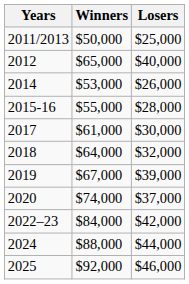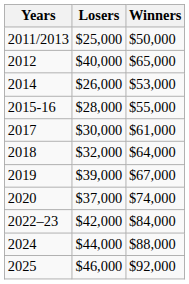 <table class="wikitable">
 <tr>
 <th>Years</th>
+<th>Losers</th>
 <th>Winners</th>
-<th>Losers</th>
 </tr>
 <tr>
 <td>2011/2013</td>
+<td>$25,000</td>
 <td>$50,000</td>
-<td>$25,000</td>
 </tr>
 <tr>
 <td>2012</td>
+<td>$40,000</td>
 <td>$65,000</td>
-<td>$40,000</td>
 </tr>
 <tr>
 <td>2014</td>
+<td>$26,000</td>
 <td>$53,000</td>
-<td>$26,000</td>
 </tr>
 <tr>
 <td>2015-16</td>
+<td>$28,000</td>
 <td>$55,000</td>
-<td>$28,000</td>
 </tr>
 <tr>
 <td>2017</td>
+<td>$30,000</td>
 <td>$61,000</td>
-<td>$30,000</td>
 </tr>
 <tr>
 <td>2018</td>
+<td>$32,000</td>
 <td>$64,000</td>
-<td>$32,000</td>
 </tr>
 <tr>
 <td>2019</td>
+<td>$39,000</td>
 <td>$67,000</td>
-<td>$39,000</td>
 </tr>
 <tr>
 <td>2020</td>
+<td>$37,000</td>
 <td>$74,000</td>
-<td>$37,000</td>
 </tr>
 <tr>
 <td>2022–23</td>
+<td>$42,000</td>
 <td>$84,000</td>
-<td>$42,000</td>
 </tr>
 <tr>
 <td>2024</td>
+<td>$44,000</td>
 <td>$88,000</td>
-<td>$44,000</td>
 </tr>
 <tr>
 <td>2025</td>
+<td>$46,000</td>
 <td>$92,000</td>
-<td>$46,000</td>
 </tr>
 </table>
